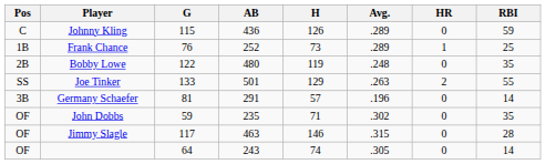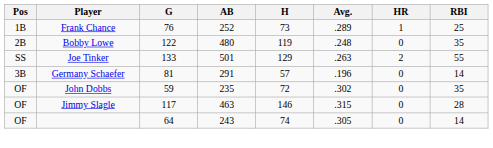 <table class="wikitable sortable">
 <tr>
 <th bgcolor="#DDDDFF" width="5%">Pos</th>
 <th bgcolor="#DDDDFF" width="16%">Player</th>
 <th bgcolor="#DDDDFF" width="9%">G</th>
 <th bgcolor="#DDDDFF" width="9%">AB</th>
 <th bgcolor="#DDDDFF" width="9%">H</th>
 <th bgcolor="#DDDDFF" width="9%">Avg.</th>
 <th bgcolor="#DDDDFF" width="9%">HR</th>
 <th bgcolor="#DDDDFF" width="9%">RBI</th>
-</tr>
-<tr align="center">
-<td>C</td>
-<td><a href='#'>Johnny Kling</a></td>
-<td>115</td>
-<td>436</td>
-<td>126</td>
-<td>.289</td>
-<td>0</td>
-<td>59</td>
 </tr>
 <tr align=center>
 <td>1B</td>
 <td><a href='#'>Frank Chance</a></td>
 <td>76</td>
 <td>252</td>
 <td>73</td>
 <td>.289</td>
 <td>1</td>
 <td>25</td>
 </tr>
 <tr align=center>
 <td>2B</td>
 <td><a href='#'>Bobby Lowe</a></td>
 <td>122</td>
 <td>480</td>
 <td>119</td>
 <td>.248</td>
 <td>0</td>
 <td>35</td>
 </tr>
 <tr align=center>
 <td>SS</td>
 <td><a href='#'>Joe Tinker</a></td>
 <td>133</td>
 <td>501</td>
 <td>129</td>
 <td>.263</td>
 <td>2</td>
 <td>55</td>
 </tr>
 <tr align=center>
 <td>3B</td>
 <td><a href='#'>Germany Schaefer</a></td>
 <td>81</td>
 <td>291</td>
 <td>57</td>
 <td>.196</td>
 <td>0</td>
 <td>14</td>
 </tr>
 <tr align=center>
 <td>OF</td>
 <td><a href='#'>John Dobbs</a></td>
 <td>59</td>
 <td>235</td>
-<td>71</td>
+<td>72</td>
 <td>.302</td>
 <td>0</td>
 <td>35</td>
 </tr>
 <tr align=center>
 <td>OF</td>
 <td><a href='#'>Jimmy Slagle</a></td>
 <td>117</td>
 <td>463</td>
 <td>146</td>
 <td>.315</td>
 <td>0</td>
 <td>28</td>
 </tr>
 <tr align=center>
 <td>OF</td>
 <td></td>
 <td>64</td>
 <td>243</td>
 <td>74</td>
 <td>.305</td>
 <td>0</td>
 <td>14</td>
 </tr>
 </table>
